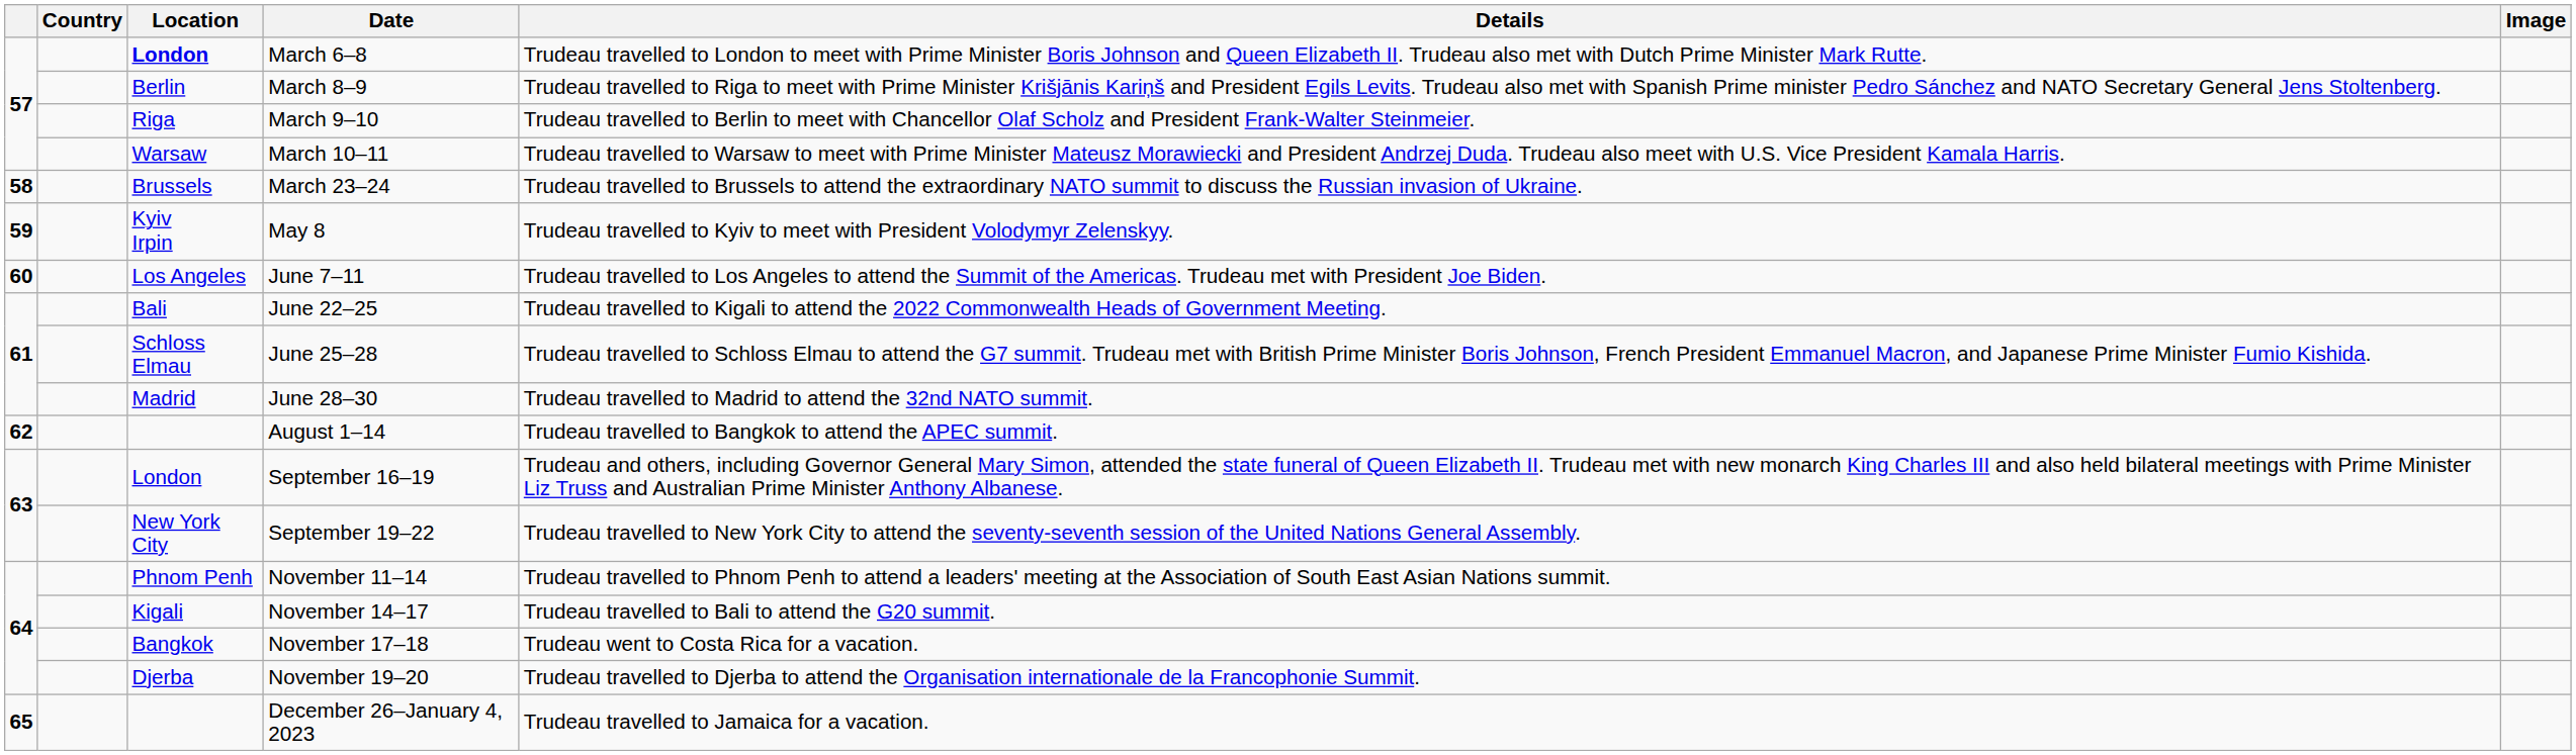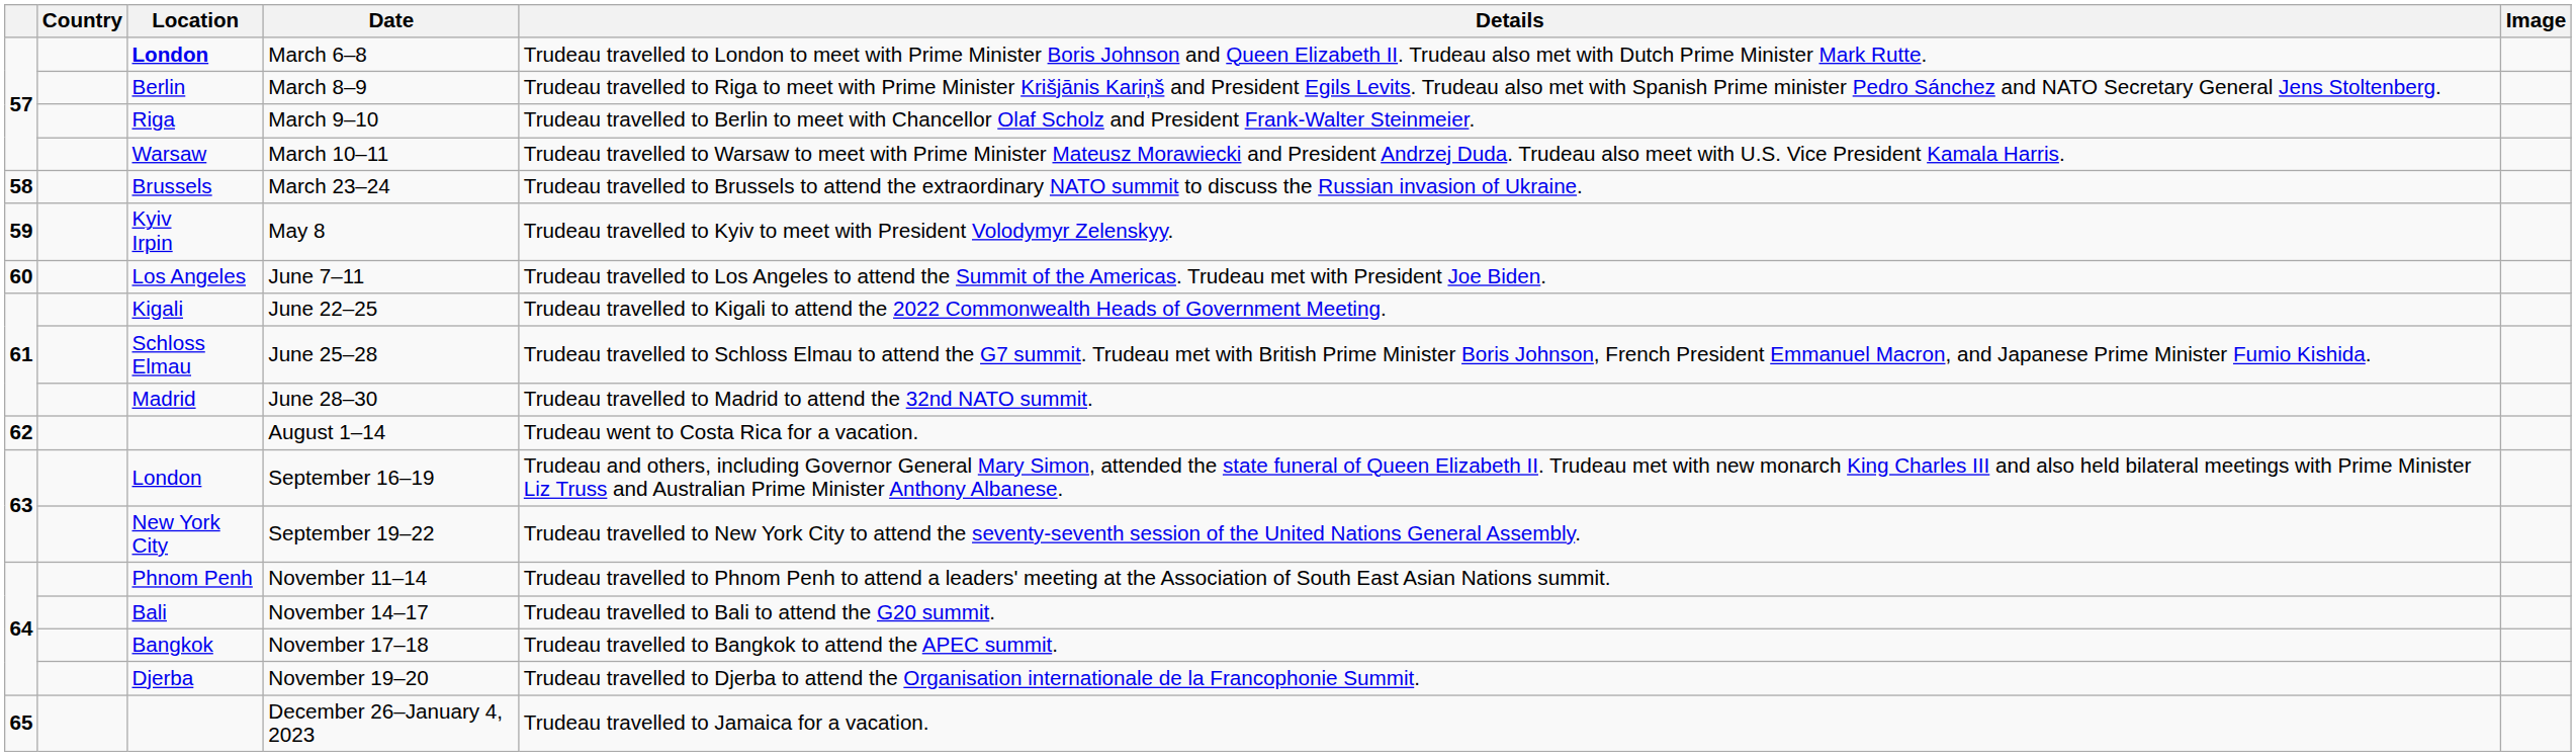 <table class="wikitable sortable">
 <tr>
 <th></th>
 <th>Country</th>
 <th>Location</th>
 <th>Date</th>
 <th>Details</th>
 <th>Image</th>
 </tr>
 <tr>
 <td rowspan=4><strong>57</strong></td>
 <td></td>
 <td><strong><a href='#'>London</a></strong></td>
 <td>March 6–8</td>
 <td>Trudeau travelled to London to meet with Prime Minister <a href='#'>Boris Johnson</a> and <a href='#'>Queen Elizabeth II</a>. Trudeau also met with Dutch Prime Minister <a href='#'>Mark Rutte</a>.</td>
 <td></td>
 </tr>
 <tr>
 <td></td>
 <td><a href='#'>Berlin</a></td>
 <td>March 8–9</td>
 <td>Trudeau travelled to Riga to meet with Prime Minister <a href='#'>Krišjānis Kariņš</a> and President <a href='#'>Egils Levits</a>. Trudeau also met with Spanish Prime minister <a href='#'>Pedro Sánchez</a> and NATO Secretary General <a href='#'>Jens Stoltenberg</a>.</td>
 <td></td>
 </tr>
 <tr>
 <td></td>
 <td><a href='#'>Riga</a></td>
 <td>March 9–10</td>
 <td>Trudeau travelled to Berlin to meet with Chancellor <a href='#'>Olaf Scholz</a> and President <a href='#'>Frank-Walter Steinmeier</a>.</td>
 <td></td>
 </tr>
 <tr>
 <td></td>
 <td><a href='#'>Warsaw</a></td>
 <td>March 10–11</td>
 <td>Trudeau travelled to Warsaw to meet with Prime Minister <a href='#'>Mateusz Morawiecki</a> and President <a href='#'>Andrzej Duda</a>. Trudeau also meet with U.S. Vice President <a href='#'>Kamala Harris</a>.</td>
 <td></td>
 </tr>
 <tr>
 <td><strong>58</strong></td>
 <td></td>
 <td><a href='#'>Brussels</a></td>
 <td>March 23–24</td>
 <td>Trudeau travelled to Brussels to attend the extraordinary <a href='#'>NATO summit</a> to discuss the <a href='#'>Russian invasion of Ukraine</a>.</td>
 <td></td>
 </tr>
 <tr>
 <td><strong>59</strong></td>
 <td></td>
 <td><a href='#'>Kyiv</a><br><a href='#'>Irpin</a></td>
 <td>May 8</td>
 <td>Trudeau travelled to Kyiv to meet with President <a href='#'>Volodymyr Zelenskyy</a>.</td>
 <td></td>
 </tr>
 <tr>
 <td><strong>60</strong></td>
 <td></td>
 <td><a href='#'>Los Angeles</a></td>
 <td>June 7–11</td>
 <td>Trudeau travelled to Los Angeles to attend the <a href='#'>Summit of the Americas</a>. Trudeau met with President <a href='#'>Joe Biden</a>.</td>
 <td></td>
 </tr>
 <tr>
 <td rowspan=3><strong>61</strong></td>
 <td></td>
-<td><a href='#'>Bali</a></td>
+<td><a href='#'>Kigali</a></td>
 <td>June 22–25</td>
 <td>Trudeau travelled to Kigali to attend the <a href='#'>2022 Commonwealth Heads of Government Meeting</a>.</td>
 <td></td>
 </tr>
 <tr>
 <td></td>
 <td><a href='#'>Schloss Elmau</a></td>
 <td>June 25–28</td>
 <td>Trudeau travelled to Schloss Elmau to attend the <a href='#'>G7 summit</a>. Trudeau met with British Prime Minister <a href='#'>Boris Johnson</a>, French President <a href='#'>Emmanuel Macron</a>, and Japanese Prime Minister <a href='#'>Fumio Kishida</a>.</td>
 <td></td>
 </tr>
 <tr>
 <td></td>
 <td><a href='#'>Madrid</a></td>
 <td>June 28–30</td>
 <td>Trudeau travelled to Madrid to attend the <a href='#'>32nd NATO summit</a>.</td>
 <td></td>
 </tr>
 <tr>
 <td><strong>62</strong></td>
 <td></td>
 <td></td>
 <td>August 1–14</td>
-<td>Trudeau travelled to Bangkok to attend the <a href='#'>APEC summit</a>.</td>
+<td>Trudeau went to Costa Rica for a vacation.</td>
 <td></td>
 </tr>
 <tr>
 <td rowspan=2><strong>63</strong></td>
 <td></td>
 <td><a href='#'>London</a></td>
 <td>September 16–19</td>
 <td>Trudeau and others, including Governor General <a href='#'>Mary Simon</a>, attended the <a href='#'>state funeral of Queen Elizabeth II</a>. Trudeau met with new monarch <a href='#'>King Charles III</a> and also held bilateral meetings with Prime Minister <a href='#'>Liz Truss</a> and Australian Prime Minister <a href='#'>Anthony Albanese</a>.</td>
 <td></td>
 </tr>
 <tr>
 <td></td>
 <td><a href='#'>New York City</a></td>
 <td>September 19–22</td>
 <td>Trudeau travelled to New York City to attend the <a href='#'>seventy-seventh session of the United Nations General Assembly</a>.</td>
 <td></td>
 </tr>
 <tr>
 <td rowspan=4><strong>64</strong></td>
 <td></td>
 <td><a href='#'>Phnom Penh</a></td>
 <td>November 11–14</td>
 <td>Trudeau travelled to Phnom Penh to attend a leaders' meeting at the Association of South East Asian Nations summit.</td>
 <td></td>
 </tr>
 <tr>
 <td></td>
-<td><a href='#'>Kigali</a></td>
+<td><a href='#'>Bali</a></td>
 <td>November 14–17</td>
 <td>Trudeau travelled to Bali to attend the <a href='#'>G20 summit</a>.</td>
 <td></td>
 </tr>
 <tr>
 <td></td>
 <td><a href='#'>Bangkok</a></td>
 <td>November 17–18</td>
-<td>Trudeau went to Costa Rica for a vacation.</td>
+<td>Trudeau travelled to Bangkok to attend the <a href='#'>APEC summit</a>.</td>
 <td></td>
 </tr>
 <tr>
 <td></td>
 <td><a href='#'>Djerba</a></td>
 <td>November 19–20</td>
 <td>Trudeau travelled to Djerba to attend the <a href='#'>Organisation internationale de la Francophonie Summit</a>.</td>
 <td></td>
 </tr>
 <tr>
 <td><strong>65</strong></td>
 <td></td>
 <td></td>
 <td>December 26–January 4, 2023</td>
 <td>Trudeau travelled to Jamaica for a vacation.</td>
 <td></td>
 </tr>
 </table>
